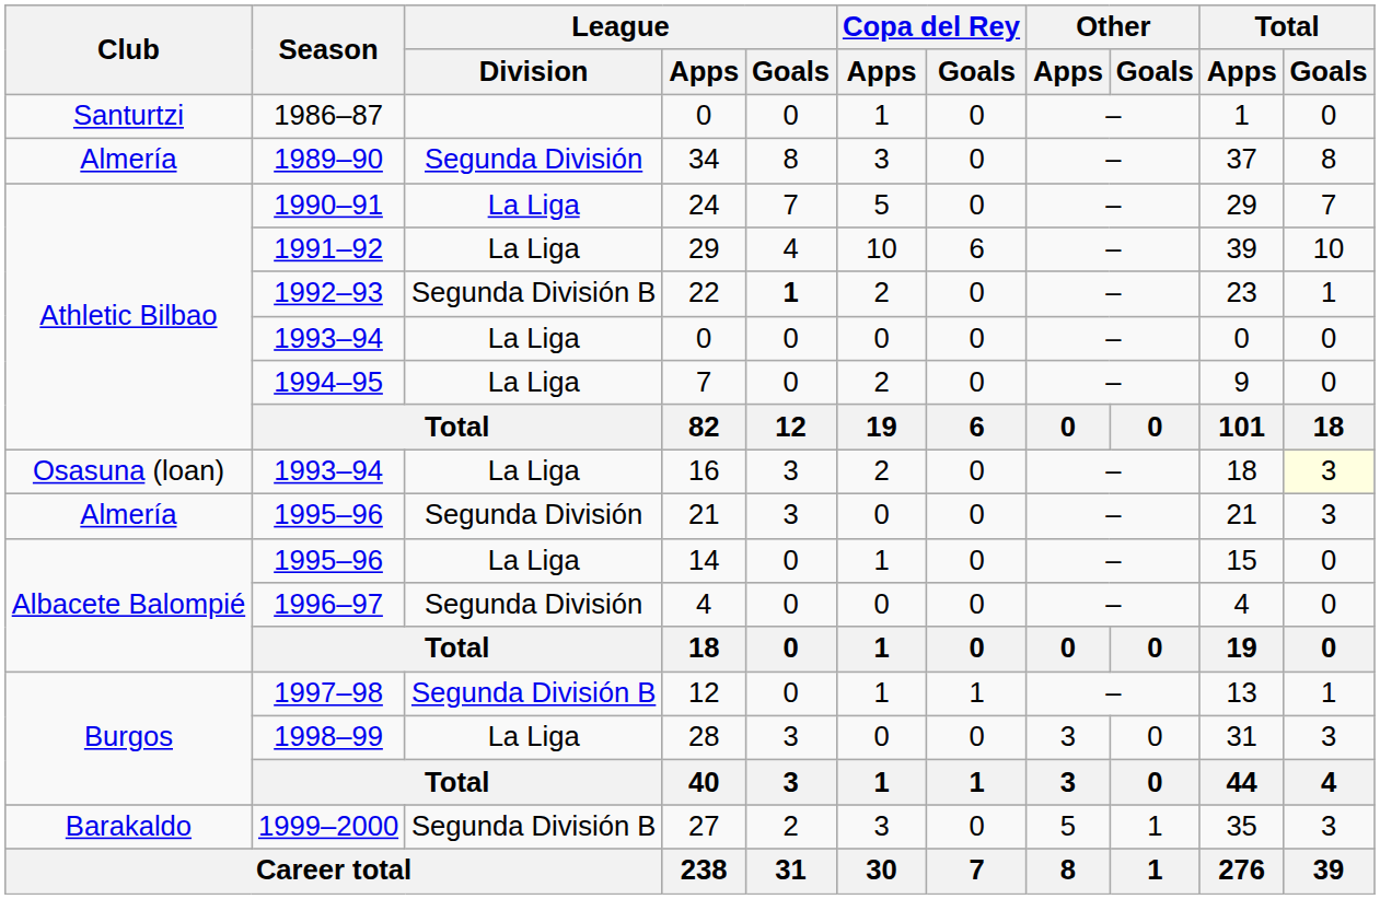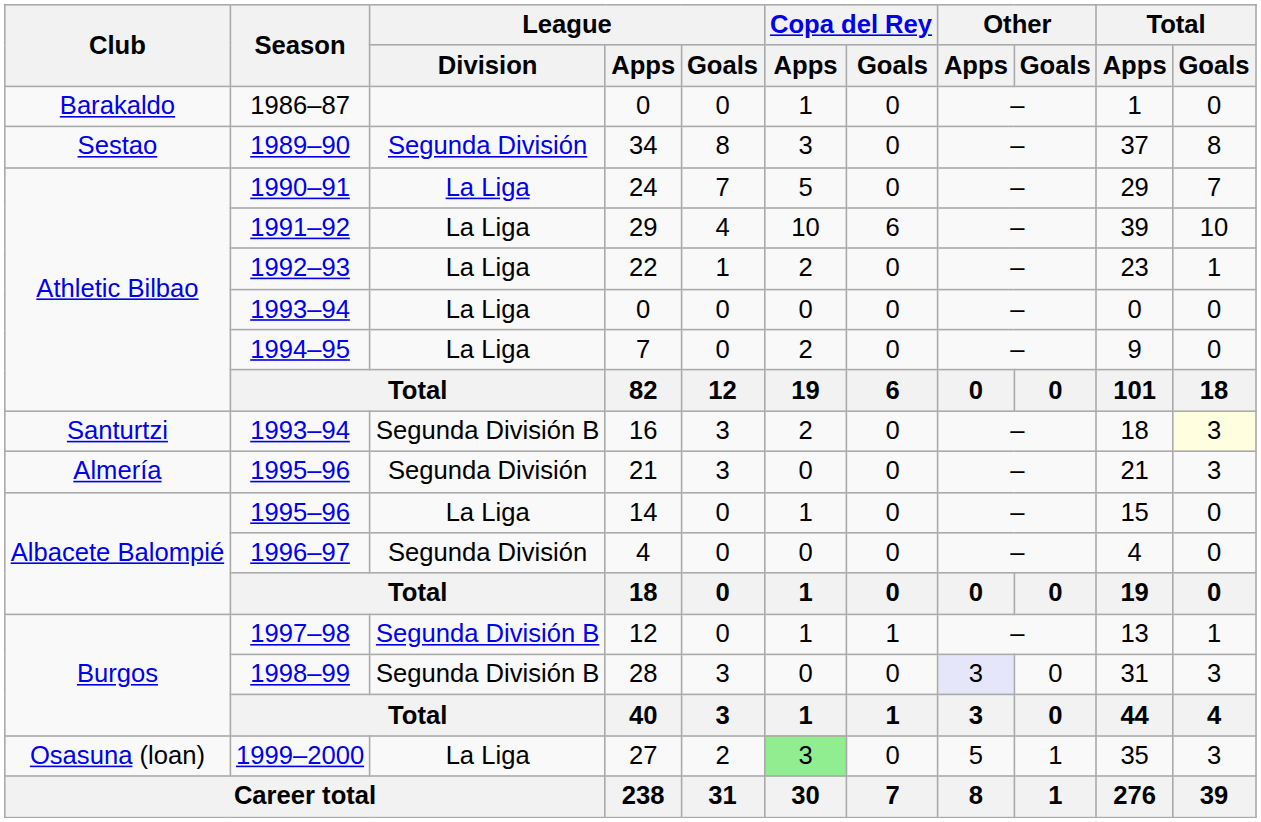 <table class="wikitable" style="text-align:center">
 <tr>
 <th rowspan="2">Club</th>
 <th rowspan="2">Season</th>
 <th colspan="3">League</th>
 <th colspan="2"><a href='#'>Copa del Rey</a></th>
 <th colspan="2">Other</th>
 <th colspan="2">Total</th>
 </tr>
 <tr>
 <th>Division</th>
 <th>Apps</th>
 <th>Goals</th>
 <th>Apps</th>
 <th>Goals</th>
 <th>Apps</th>
 <th>Goals</th>
 <th>Apps</th>
 <th>Goals</th>
 </tr>
 <tr>
-<td><a href='#'>Santurtzi</a></td>
+<td><a href='#'>Barakaldo</a></td>
 <td>1986–87</td>
 <td></td>
 <td>0</td>
 <td>0</td>
 <td>1</td>
 <td>0</td>
 <td colspan="2">–</td>
 <td>1</td>
 <td>0</td>
 </tr>
 <tr>
-<td><a href='#'>Almería</a></td>
+<td><a href='#'>Sestao</a></td>
 <td><a href='#'>1989–90</a></td>
 <td><a href='#'>Segunda División</a></td>
 <td>34</td>
 <td>8</td>
 <td>3</td>
 <td>0</td>
 <td colspan="2">–</td>
 <td>37</td>
 <td>8</td>
 </tr>
 <tr>
 <td rowspan="6"><a href='#'>Athletic Bilbao</a></td>
 <td><a href='#'>1990–91</a></td>
 <td><a href='#'>La Liga</a></td>
 <td>24</td>
 <td>7</td>
 <td>5</td>
 <td>0</td>
 <td colspan="2">–</td>
 <td>29</td>
 <td>7</td>
 </tr>
 <tr>
 <td><a href='#'>1991–92</a></td>
 <td>La Liga</td>
 <td>29</td>
 <td>4</td>
 <td>10</td>
 <td>6</td>
 <td colspan="2">–</td>
 <td>39</td>
 <td>10</td>
 </tr>
 <tr>
 <td><a href='#'>1992–93</a></td>
-<td>Segunda División B</td>
+<td>La Liga</td>
 <td>22</td>
-<td><strong>1</strong></td>
+<td>1</td>
 <td>2</td>
 <td>0</td>
 <td colspan="2">–</td>
 <td>23</td>
 <td>1</td>
 </tr>
 <tr>
 <td><a href='#'>1993–94</a></td>
 <td>La Liga</td>
 <td>0</td>
 <td>0</td>
 <td>0</td>
 <td>0</td>
 <td colspan="2">–</td>
 <td>0</td>
 <td>0</td>
 </tr>
 <tr>
 <td><a href='#'>1994–95</a></td>
 <td>La Liga</td>
 <td>7</td>
 <td>0</td>
 <td>2</td>
 <td>0</td>
 <td colspan="2">–</td>
 <td>9</td>
 <td>0</td>
 </tr>
 <tr>
 <th colspan="2">Total</th>
 <th>82</th>
 <th>12</th>
 <th>19</th>
 <th>6</th>
 <th>0</th>
 <th>0</th>
 <th>101</th>
 <th>18</th>
 </tr>
 <tr>
-<td><a href='#'>Osasuna</a> (loan)</td>
+<td><a href='#'>Santurtzi</a></td>
 <td><a href='#'>1993–94</a></td>
-<td>La Liga</td>
+<td>Segunda División B</td>
 <td>16</td>
 <td>3</td>
 <td>2</td>
 <td>0</td>
 <td colspan="2">–</td>
 <td>18</td>
 <td style="background: lightyellow;">3</td>
 </tr>
 <tr>
 <td><a href='#'>Almería</a></td>
 <td><a href='#'>1995–96</a></td>
 <td>Segunda División</td>
 <td>21</td>
 <td>3</td>
 <td>0</td>
 <td>0</td>
 <td colspan="2">–</td>
 <td>21</td>
 <td>3</td>
 </tr>
 <tr>
 <td rowspan="3"><a href='#'>Albacete Balompié</a></td>
 <td><a href='#'>1995–96</a></td>
 <td>La Liga</td>
 <td>14</td>
 <td>0</td>
 <td>1</td>
 <td>0</td>
 <td colspan="2">–</td>
 <td>15</td>
 <td>0</td>
 </tr>
 <tr>
 <td><a href='#'>1996–97</a></td>
 <td>Segunda División</td>
 <td>4</td>
 <td>0</td>
 <td>0</td>
 <td>0</td>
 <td colspan="2">–</td>
 <td>4</td>
 <td>0</td>
 </tr>
 <tr>
 <th colspan="2">Total</th>
 <th>18</th>
 <th>0</th>
 <th>1</th>
 <th>0</th>
 <th>0</th>
 <th>0</th>
 <th>19</th>
 <th>0</th>
 </tr>
 <tr>
 <td rowspan="3"><a href='#'>Burgos</a></td>
 <td><a href='#'>1997–98</a></td>
 <td><a href='#'>Segunda División B</a></td>
 <td>12</td>
 <td>0</td>
 <td>1</td>
 <td>1</td>
 <td colspan="2">–</td>
 <td>13</td>
 <td>1</td>
 </tr>
 <tr>
 <td><a href='#'>1998–99</a></td>
-<td>La Liga</td>
+<td>Segunda División B</td>
 <td>28</td>
 <td>3</td>
 <td>0</td>
 <td>0</td>
-<td>3</td>
+<td style="background: lavender;">3</td>
 <td>0</td>
 <td>31</td>
 <td>3</td>
 </tr>
 <tr>
 <th colspan="2">Total</th>
 <th>40</th>
 <th>3</th>
 <th>1</th>
 <th>1</th>
 <th>3</th>
 <th>0</th>
 <th>44</th>
 <th>4</th>
 </tr>
 <tr>
-<td><a href='#'>Barakaldo</a></td>
+<td><a href='#'>Osasuna</a> (loan)</td>
 <td><a href='#'>1999–2000</a></td>
-<td>Segunda División B</td>
+<td>La Liga</td>
 <td>27</td>
 <td>2</td>
-<td>3</td>
+<td style="background: lightgreen;">3</td>
 <td>0</td>
 <td>5</td>
 <td>1</td>
 <td>35</td>
 <td>3</td>
 </tr>
 <tr>
 <th colspan="3">Career total</th>
 <th>238</th>
 <th>31</th>
 <th>30</th>
 <th>7</th>
 <th>8</th>
 <th>1</th>
 <th>276</th>
 <th>39</th>
 </tr>
 </table>
